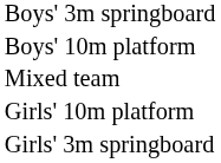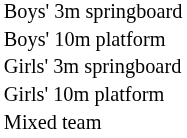 <table>
 <tr>
 <td>Boys' 3m springboard<br></td>
 <td></td>
 <td></td>
 <td></td>
 </tr>
 <tr>
 <td>Boys' 10m platform<br></td>
 <td></td>
 <td></td>
 <td></td>
 </tr>
 <tr>
-<td>Mixed team<br></td>
-<td><br> </td>
-<td><br> </td>
-<td><br> </td>
+<td>Girls' 3m springboard<br></td>
+<td></td>
+<td></td>
+<td></td>
 </tr>
 <tr>
 <td>Girls' 10m platform<br></td>
 <td></td>
 <td></td>
 <td></td>
 </tr>
 <tr>
-<td>Girls' 3m springboard<br></td>
-<td></td>
-<td></td>
-<td></td>
+<td>Mixed team<br></td>
+<td><br> </td>
+<td><br> </td>
+<td><br> </td>
 </tr>
 </table>
